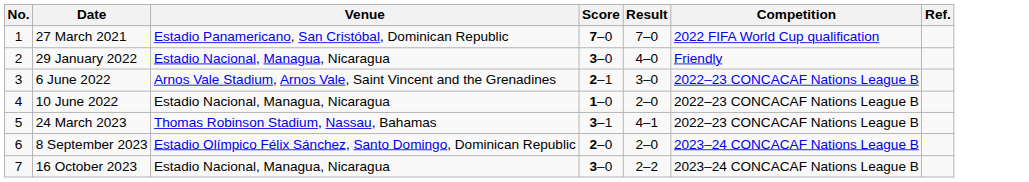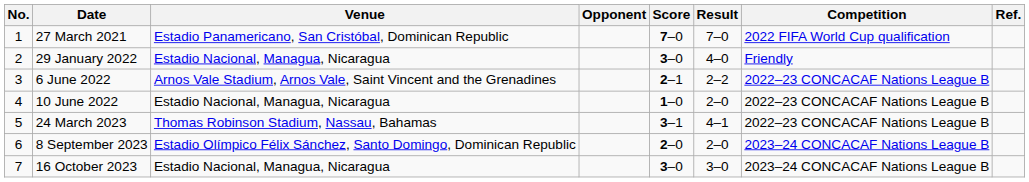 <table class="wikitable">
 <tr>
 <th>No.</th>
 <th>Date</th>
 <th>Venue</th>
+<th>Opponent</th>
 <th>Score</th>
 <th>Result</th>
 <th>Competition</th>
 <th>Ref.</th>
 </tr>
 <tr>
 <td align=center>1</td>
 <td>27 March 2021</td>
 <td><a href='#'>Estadio Panamericano</a>, <a href='#'>San Cristóbal</a>, Dominican Republic</td>
+<td></td>
 <td align=center><strong>7</strong>–0</td>
 <td align=center>7–0</td>
 <td><a href='#'>2022 FIFA World Cup qualification</a></td>
 <td align=center></td>
 </tr>
 <tr>
 <td align=center>2</td>
 <td>29 January 2022</td>
 <td><a href='#'>Estadio Nacional</a>, <a href='#'>Managua</a>, Nicaragua</td>
+<td></td>
 <td align=center><strong>3</strong>–0</td>
 <td align=center>4–0</td>
 <td><a href='#'>Friendly</a></td>
 <td></td>
 </tr>
 <tr>
 <td align=center>3</td>
 <td>6 June 2022</td>
 <td><a href='#'>Arnos Vale Stadium</a>, <a href='#'>Arnos Vale</a>, Saint Vincent and the Grenadines</td>
+<td></td>
 <td align=center><strong>2</strong>–1</td>
-<td align=center>3–0</td>
+<td align=center>2–2</td>
 <td><a href='#'>2022–23 CONCACAF Nations League B</a></td>
 <td></td>
 </tr>
 <tr>
 <td align=center>4</td>
 <td>10 June 2022</td>
 <td>Estadio Nacional, Managua, Nicaragua</td>
+<td></td>
 <td align=center><strong>1</strong>–0</td>
 <td align=center>2–0</td>
 <td>2022–23 CONCACAF Nations League B</td>
 <td></td>
 </tr>
 <tr>
 <td align=center>5</td>
 <td>24 March 2023</td>
 <td><a href='#'>Thomas Robinson Stadium</a>, <a href='#'>Nassau</a>, Bahamas</td>
+<td></td>
 <td align=center><strong>3</strong>–1</td>
 <td align=center>4–1</td>
 <td>2022–23 CONCACAF Nations League B</td>
 <td></td>
 </tr>
 <tr>
 <td align=center>6</td>
 <td>8 September 2023</td>
 <td><a href='#'>Estadio Olímpico Félix Sánchez</a>, <a href='#'>Santo Domingo</a>, Dominican Republic</td>
+<td></td>
 <td align=center><strong>2</strong>–0</td>
 <td align=center>2–0</td>
 <td><a href='#'>2023–24 CONCACAF Nations League B</a></td>
 <td></td>
 </tr>
 <tr>
 <td align=center>7</td>
 <td>16 October 2023</td>
 <td>Estadio Nacional, Managua, Nicaragua</td>
+<td></td>
 <td align=center><strong>3</strong>–0</td>
-<td align=center>2–2</td>
+<td align=center>3–0</td>
 <td>2023–24 CONCACAF Nations League B</td>
 <td></td>
 </tr>
 </table>
